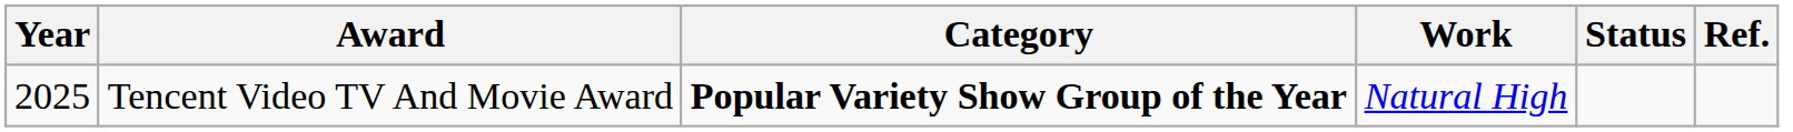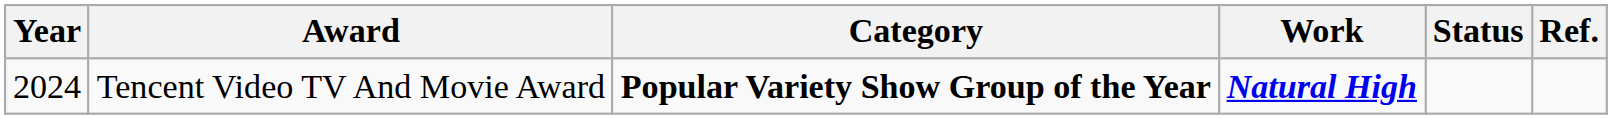 <table class="wikitable">
 <tr>
 <th>Year</th>
 <th>Award</th>
 <th>Category</th>
 <th>Work</th>
 <th>Status</th>
 <th>Ref.</th>
 </tr>
 <tr>
-<td>2025</td>
+<td>2024</td>
 <td>Tencent Video TV And Movie Award</td>
 <td><strong>Popular Variety Show Group of the Year</strong></td>
-<td><em><a href='#'>Natural High</a><br></em></td>
+<td><strong><em><a href='#'>Natural High</a><br></em></strong></td>
 <td></td>
 <td></td>
 </tr>
 </table>
